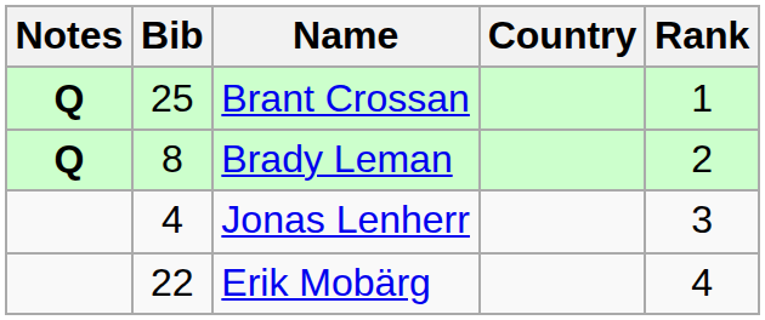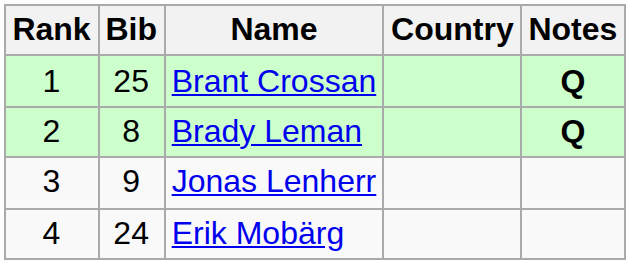 <table class="wikitable" style="text-align:center;">
 <tr>
-<th>Notes</th>
+<th>Rank</th>
 <th>Bib</th>
 <th>Name</th>
 <th>Country</th>
-<th>Rank</th>
+<th>Notes</th>
 </tr>
 <tr bgcolor="#ccffcc">
-<td><strong>Q</strong></td>
+<td>1</td>
 <td>25</td>
 <td align=left><a href='#'>Brant Crossan</a></td>
 <td align=left></td>
-<td>1</td>
+<td><strong>Q</strong></td>
 </tr>
 <tr bgcolor="#ccffcc">
-<td><strong>Q</strong></td>
+<td>2</td>
 <td>8</td>
 <td align=left><a href='#'>Brady Leman</a></td>
 <td align=left></td>
-<td>2</td>
+<td><strong>Q</strong></td>
 </tr>
 <tr>
-<td></td>
-<td>4</td>
+<td>3</td>
+<td>9</td>
 <td align=left><a href='#'>Jonas Lenherr</a></td>
 <td align=left></td>
-<td>3</td>
+<td></td>
 </tr>
 <tr>
-<td></td>
-<td>22</td>
+<td>4</td>
+<td>24</td>
 <td align=left><a href='#'>Erik Mobärg</a></td>
 <td align=left></td>
-<td>4</td>
+<td></td>
 </tr>
 </table>
